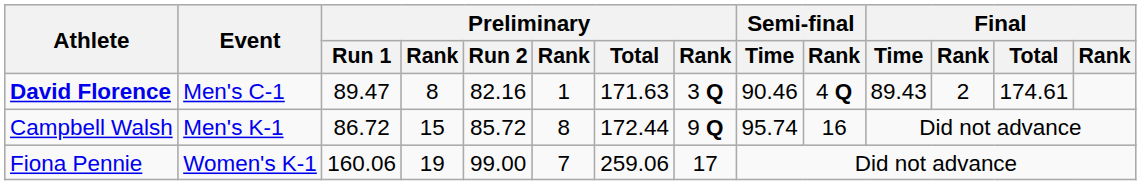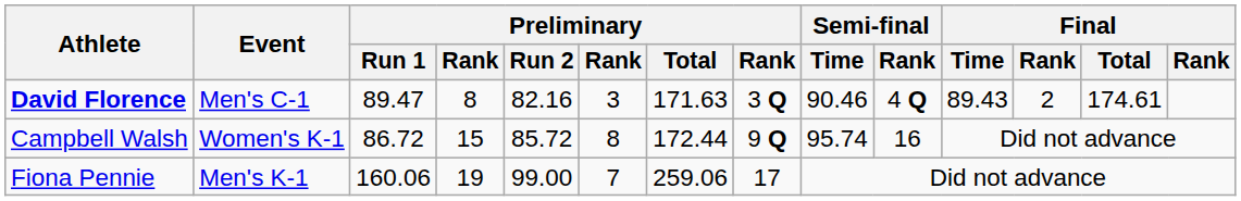 <table class="wikitable" style="font-size:90%">
 <tr>
 <th rowspan="2">Athlete</th>
 <th rowspan="2">Event</th>
 <th colspan="6">Preliminary</th>
 <th colspan="2">Semi-final</th>
 <th colspan="4">Final</th>
 </tr>
 <tr style="font-size:95%">
 <th>Run 1</th>
 <th>Rank</th>
 <th>Run 2</th>
 <th>Rank</th>
 <th>Total</th>
 <th>Rank</th>
 <th>Time</th>
 <th>Rank</th>
 <th>Time</th>
 <th>Rank</th>
 <th>Total</th>
 <th>Rank</th>
 </tr>
 <tr align=center>
 <td align=left><strong><a href='#'>David Florence</a></strong></td>
 <td align=left><a href='#'>Men's C-1</a></td>
 <td>89.47</td>
 <td>8</td>
 <td>82.16</td>
-<td>1</td>
+<td>3</td>
 <td>171.63</td>
 <td>3 <strong>Q</strong></td>
 <td>90.46</td>
 <td>4 <strong>Q</strong></td>
 <td>89.43</td>
 <td>2</td>
 <td>174.61</td>
 <td></td>
 </tr>
 <tr align=center>
 <td align=left><a href='#'>Campbell Walsh</a></td>
-<td align=left><a href='#'>Men's K-1</a></td>
+<td align=left><a href='#'>Women's K-1</a></td>
 <td>86.72</td>
 <td>15</td>
 <td>85.72</td>
 <td>8</td>
 <td>172.44</td>
 <td>9 <strong>Q</strong></td>
 <td>95.74</td>
 <td>16</td>
 <td colspan=4>Did not advance</td>
 </tr>
 <tr align=center>
 <td align=left><a href='#'>Fiona Pennie</a></td>
-<td align=left><a href='#'>Women's K-1</a></td>
+<td align=left><a href='#'>Men's K-1</a></td>
 <td>160.06</td>
 <td>19</td>
 <td>99.00</td>
 <td>7</td>
 <td>259.06</td>
 <td>17</td>
 <td colspan=6>Did not advance</td>
 </tr>
 </table>
